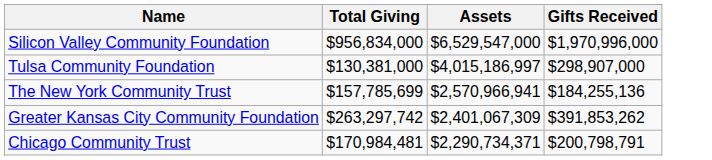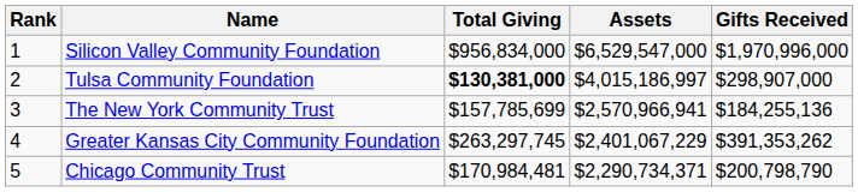 <table class="wikitable sortable">
 <tr>
+<th>Rank</th>
 <th>Name</th>
 <th>Total Giving</th>
 <th>Assets</th>
 <th>Gifts Received</th>
 </tr>
 <tr>
+<td>1</td>
 <td><a href='#'>Silicon Valley Community Foundation</a></td>
 <td>$956,834,000</td>
 <td>$6,529,547,000</td>
 <td>$1,970,996,000</td>
 </tr>
 <tr>
+<td>2</td>
 <td><a href='#'>Tulsa Community Foundation</a></td>
-<td>$130,381,000</td>
+<td><strong>$130,381,000</strong></td>
 <td>$4,015,186,997</td>
 <td>$298,907,000</td>
 </tr>
 <tr>
+<td>3</td>
 <td><a href='#'>The New York Community Trust</a></td>
 <td>$157,785,699</td>
 <td>$2,570,966,941</td>
 <td>$184,255,136</td>
 </tr>
 <tr>
+<td>4</td>
 <td><a href='#'>Greater Kansas City Community Foundation</a></td>
-<td>$263,297,742</td>
-<td>$2,401,067,309</td>
-<td>$391,853,262</td>
+<td>$263,297,745</td>
+<td>$2,401,067,229</td>
+<td>$391,353,262</td>
 </tr>
 <tr>
+<td>5</td>
 <td><a href='#'>Chicago Community Trust</a></td>
 <td>$170,984,481</td>
 <td>$2,290,734,371</td>
-<td>$200,798,791</td>
+<td>$200,798,790</td>
 </tr>
 </table>
